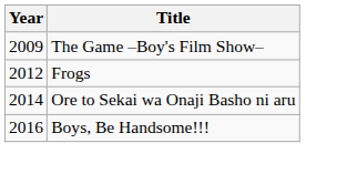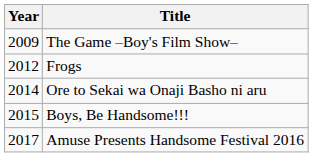 <table class="wikitable">
 <tr>
 <th>Year</th>
 <th>Title</th>
 </tr>
 <tr>
 <td>2009</td>
 <td>The Game –Boy's Film Show–</td>
 </tr>
 <tr>
 <td>2012</td>
 <td>Frogs</td>
 </tr>
 <tr>
 <td>2014</td>
 <td>Ore to Sekai wa Onaji Basho ni aru</td>
 </tr>
 <tr>
-<td>2016</td>
+<td>2015</td>
 <td>Boys, Be Handsome!!!</td>
 </tr>
+<tr>
+<td>2017</td>
+<td>Amuse Presents Handsome Festival 2016</td>
+</tr>
 </table>
